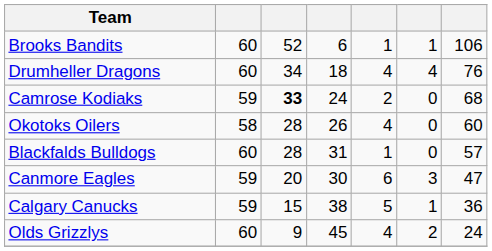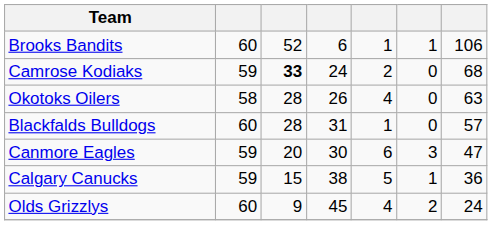 <table class="wikitable sortable" style="text-align:right">
 <tr>
 <th class="sortable" style=width:12em>Team</th>
 <th style=width:2.2em></th>
 <th style=width:2.2em></th>
 <th style=width:2.2em></th>
 <th style=width:2.2em></th>
 <th style=width:2.2em></th>
 <th style=width:2.2em></th>
 </tr>
 <tr>
 <td align=left><a href='#'>Brooks Bandits</a></td>
 <td>60</td>
 <td>52</td>
 <td>6</td>
 <td>1</td>
 <td>1</td>
 <td>106</td>
 </tr>
 <tr>
-<td align=left><a href='#'>Drumheller Dragons</a></td>
-<td>60</td>
-<td>34</td>
-<td>18</td>
-<td>4</td>
-<td>4</td>
-<td>76</td>
-</tr>
-<tr>
 <td align=left><a href='#'>Camrose Kodiaks</a></td>
 <td>59</td>
 <td><strong>33</strong></td>
 <td>24</td>
 <td>2</td>
 <td>0</td>
 <td>68</td>
 </tr>
 <tr>
 <td align=left><a href='#'>Okotoks Oilers</a></td>
 <td>58</td>
 <td>28</td>
 <td>26</td>
 <td>4</td>
 <td>0</td>
-<td>60</td>
+<td>63</td>
 </tr>
 <tr>
 <td align=left><a href='#'>Blackfalds Bulldogs</a></td>
 <td>60</td>
 <td>28</td>
 <td>31</td>
 <td>1</td>
 <td>0</td>
 <td>57</td>
 </tr>
 <tr>
 <td align=left><a href='#'>Canmore Eagles</a></td>
 <td>59</td>
 <td>20</td>
 <td>30</td>
 <td>6</td>
 <td>3</td>
 <td>47</td>
 </tr>
 <tr>
 <td align=left><a href='#'>Calgary Canucks</a></td>
 <td>59</td>
 <td>15</td>
 <td>38</td>
 <td>5</td>
 <td>1</td>
 <td>36</td>
 </tr>
 <tr>
 <td align=left><a href='#'>Olds Grizzlys</a></td>
 <td>60</td>
 <td>9</td>
 <td>45</td>
 <td>4</td>
 <td>2</td>
 <td>24</td>
 </tr>
 <tr>
 </tr>
 </table>
